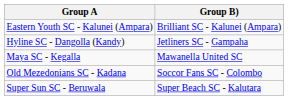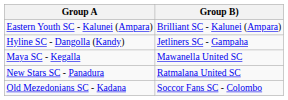 <table class="wikitable">
 <tr>
 <th>Group A</th>
 <th>Group B)</th>
 </tr>
 <tr>
 <td><a href='#'>Eastern Youth SC</a> - <a href='#'>Kalunei</a> (<a href='#'>Ampara</a>)</td>
 <td><a href='#'>Brilliant SC</a> - <a href='#'>Kalunei</a> (<a href='#'>Ampara</a>)</td>
 </tr>
 <tr>
 <td><a href='#'>Hyline SC</a> - <a href='#'>Dangolla</a> (<a href='#'>Kandy</a>)</td>
 <td><a href='#'>Jetliners SC</a> - <a href='#'>Gampaha</a></td>
 </tr>
 <tr>
 <td><a href='#'>Maya SC</a> - <a href='#'>Kegalla</a></td>
 <td><a href='#'>Mawanella United SC</a></td>
 </tr>
 <tr>
+<td><a href='#'>New Stars SC</a> - <a href='#'>Panadura</a></td>
+<td><a href='#'>Ratmalana United SC</a></td>
+</tr>
+<tr>
 <td><a href='#'>Old Mezedonians SC</a> - <a href='#'>Kadana</a></td>
 <td><a href='#'>Soccor Fans SC</a> - <a href='#'>Colombo</a></td>
 </tr>
-<tr>
-<td><a href='#'>Super Sun SC</a> - <a href='#'>Beruwala</a></td>
-<td><a href='#'>Super Beach SC</a> - <a href='#'>Kalutara</a></td>
-</tr>
 </table>
